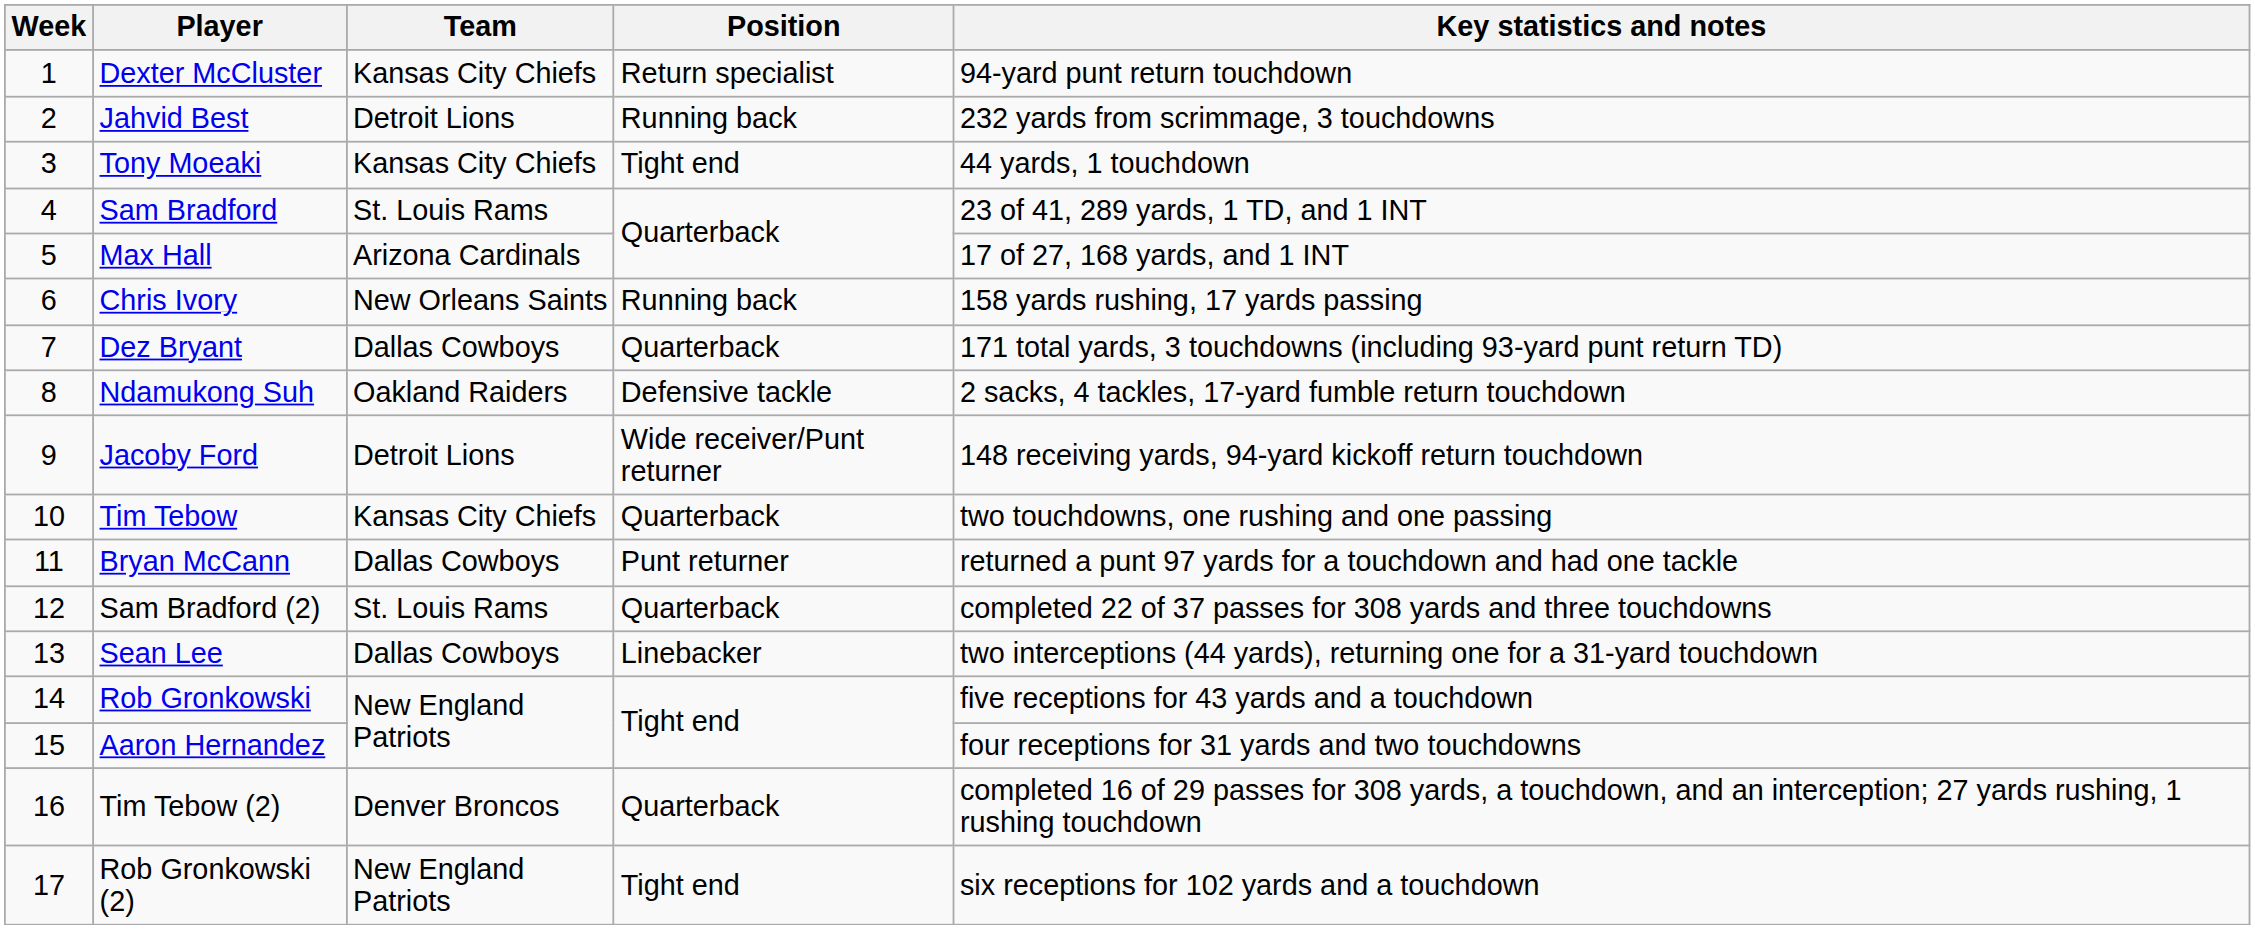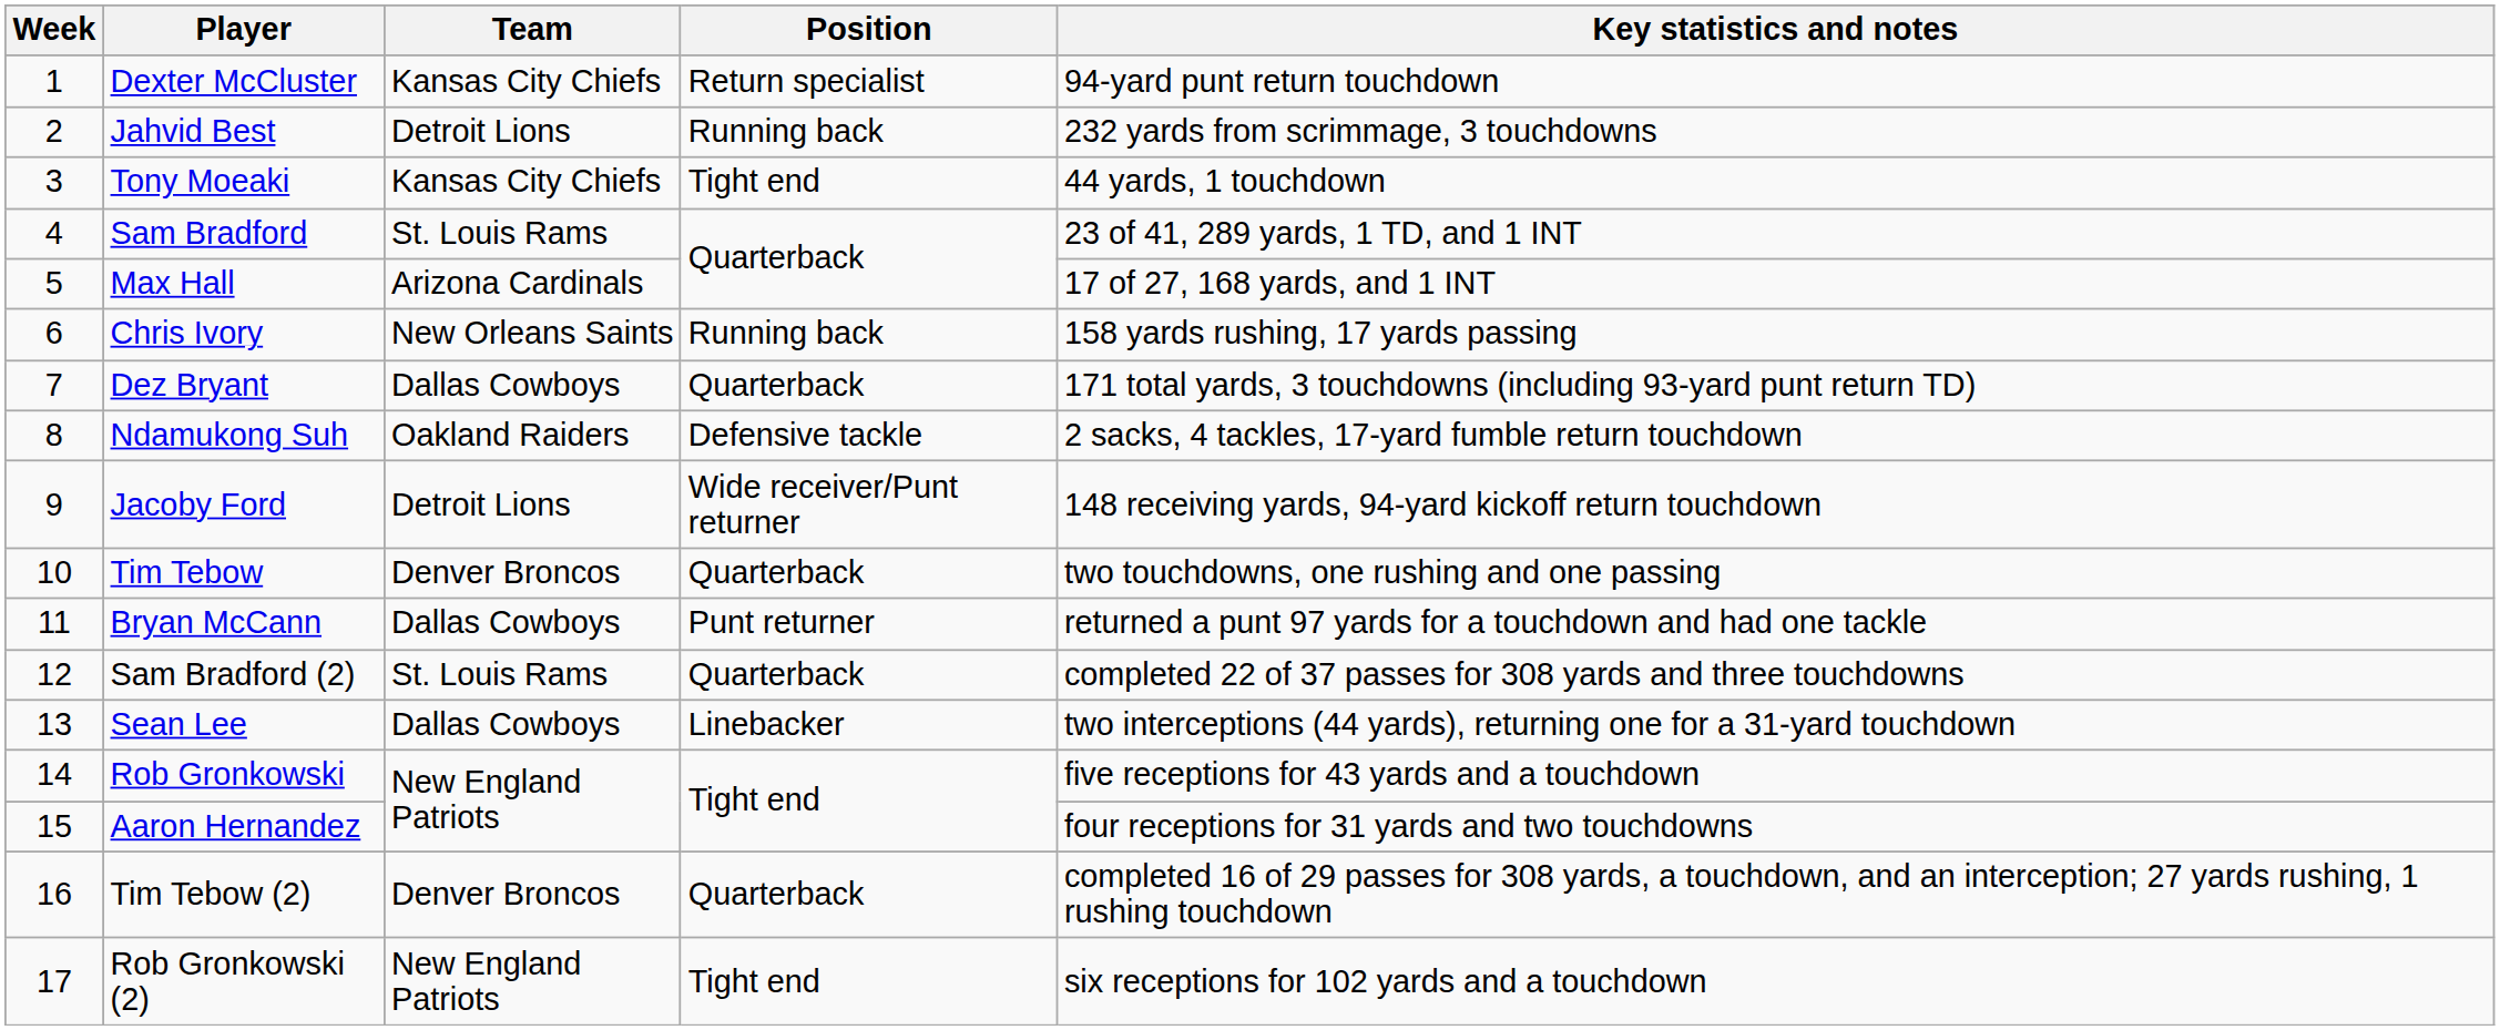 <table class="wikitable sortable">
 <tr>
 <th>Week</th>
 <th>Player</th>
 <th>Team</th>
 <th>Position</th>
 <th>Key statistics and notes</th>
 </tr>
 <tr>
 <td align=center>1</td>
 <td><a href='#'>Dexter McCluster</a></td>
 <td>Kansas City Chiefs</td>
 <td>Return specialist</td>
 <td>94-yard punt return touchdown</td>
 </tr>
 <tr>
 <td align=center>2</td>
 <td><a href='#'>Jahvid Best</a></td>
 <td>Detroit Lions</td>
 <td>Running back</td>
 <td>232 yards from scrimmage, 3 touchdowns</td>
 </tr>
 <tr>
 <td align=center>3</td>
 <td><a href='#'>Tony Moeaki</a></td>
 <td>Kansas City Chiefs</td>
 <td>Tight end</td>
 <td>44 yards, 1 touchdown</td>
 </tr>
 <tr>
 <td align=center>4</td>
 <td><a href='#'>Sam Bradford</a></td>
 <td>St. Louis Rams</td>
 <td rowspan="2">Quarterback</td>
 <td>23 of 41, 289 yards, 1 TD, and 1 INT</td>
 </tr>
 <tr>
 <td align=center>5</td>
 <td><a href='#'>Max Hall</a></td>
 <td>Arizona Cardinals</td>
 <td>17 of 27, 168 yards, and 1 INT</td>
 </tr>
 <tr>
 <td align=center>6</td>
 <td><a href='#'>Chris Ivory</a></td>
 <td>New Orleans Saints</td>
 <td>Running back</td>
 <td>158 yards rushing, 17 yards passing</td>
 </tr>
 <tr>
 <td align=center>7</td>
 <td><a href='#'>Dez Bryant</a></td>
 <td>Dallas Cowboys</td>
 <td>Quarterback</td>
 <td>171 total yards, 3 touchdowns (including 93-yard punt return TD)</td>
 </tr>
 <tr>
 <td align=center>8</td>
 <td><a href='#'>Ndamukong Suh</a></td>
 <td>Oakland Raiders</td>
 <td>Defensive tackle</td>
 <td>2 sacks, 4 tackles, 17-yard fumble return touchdown</td>
 </tr>
 <tr>
 <td align=center>9</td>
 <td><a href='#'>Jacoby Ford</a></td>
 <td>Detroit Lions</td>
 <td>Wide receiver/Punt returner</td>
 <td>148 receiving yards, 94-yard kickoff return touchdown</td>
 </tr>
 <tr>
 <td align=center>10</td>
 <td><a href='#'>Tim Tebow</a></td>
-<td>Kansas City Chiefs</td>
+<td>Denver Broncos</td>
 <td>Quarterback</td>
 <td>two touchdowns, one rushing and one passing</td>
 </tr>
 <tr>
 <td align=center>11</td>
 <td><a href='#'>Bryan McCann</a></td>
 <td>Dallas Cowboys</td>
 <td>Punt returner</td>
 <td>returned a punt 97 yards for a touchdown and had one tackle</td>
 </tr>
 <tr>
 <td align=center>12</td>
 <td>Sam Bradford (2)</td>
 <td>St. Louis Rams</td>
 <td>Quarterback</td>
 <td>completed 22 of 37 passes for 308 yards and three touchdowns</td>
 </tr>
 <tr>
 <td align=center>13</td>
 <td><a href='#'>Sean Lee</a></td>
 <td>Dallas Cowboys</td>
 <td>Linebacker</td>
 <td>two interceptions (44 yards), returning one for a 31-yard touchdown</td>
 </tr>
 <tr>
 <td align=center>14</td>
 <td><a href='#'>Rob Gronkowski</a></td>
 <td rowspan="2">New England Patriots</td>
 <td rowspan="2">Tight end</td>
 <td>five receptions for 43 yards and a touchdown</td>
 </tr>
 <tr>
 <td align=center>15</td>
 <td><a href='#'>Aaron Hernandez</a></td>
 <td>four receptions for 31 yards and two touchdowns</td>
 </tr>
 <tr>
 <td align=center>16</td>
 <td>Tim Tebow (2)</td>
 <td>Denver Broncos</td>
 <td>Quarterback</td>
 <td>completed 16 of 29 passes for 308 yards, a touchdown, and an interception; 27 yards rushing, 1 rushing touchdown</td>
 </tr>
 <tr>
 <td align=center>17</td>
 <td>Rob Gronkowski (2)</td>
 <td>New England Patriots</td>
 <td>Tight end</td>
 <td>six receptions for 102 yards and a touchdown</td>
 </tr>
 </table>
